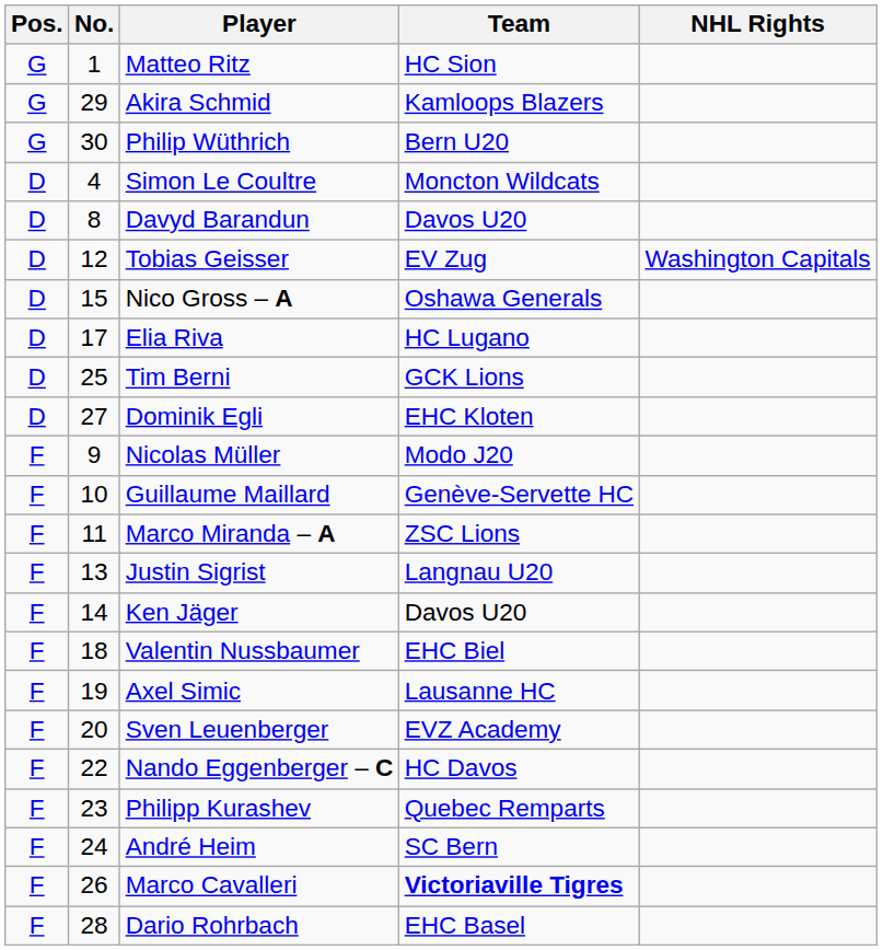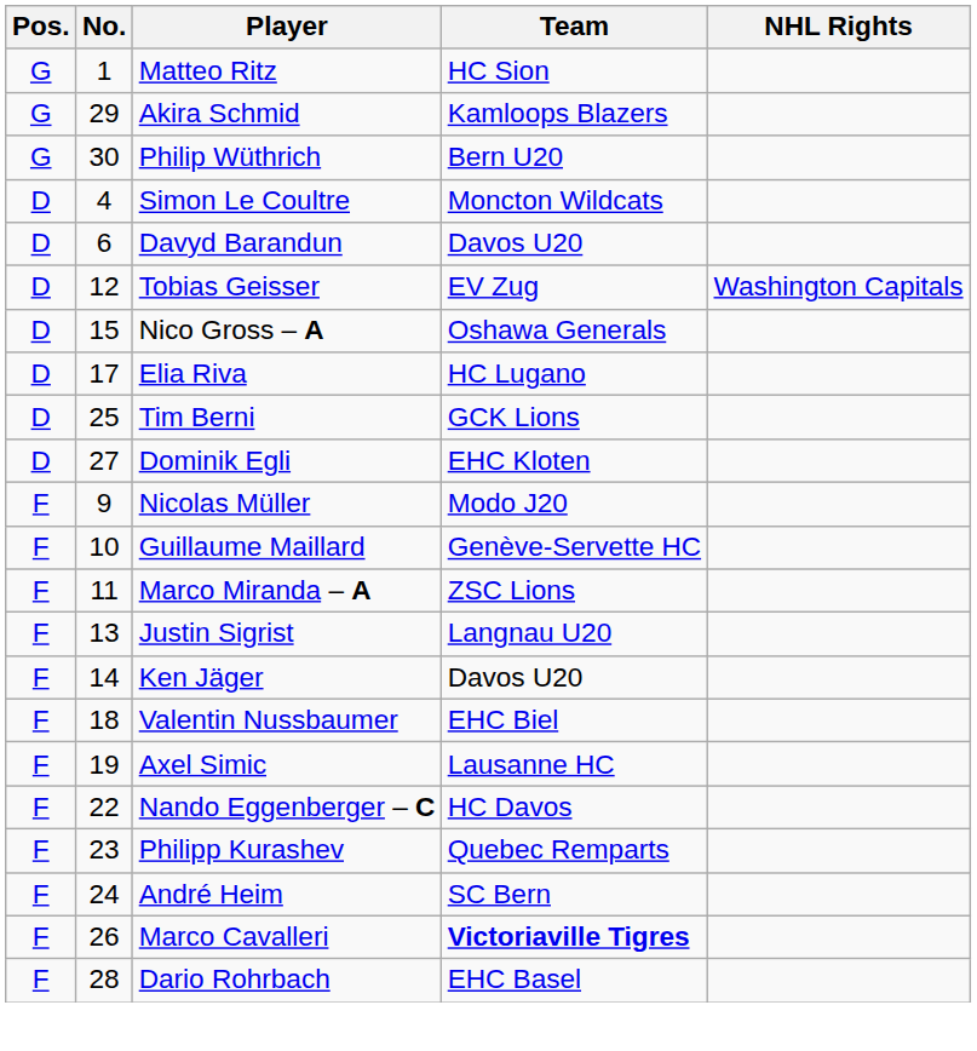 <table class="wikitable sortable">
 <tr>
 <th>Pos.</th>
 <th>No.</th>
 <th>Player</th>
 <th>Team</th>
 <th>NHL Rights</th>
 </tr>
 <tr>
 <td style="text-align:center;"><a href='#'>G</a></td>
 <td style="text-align:center;">1</td>
 <td><a href='#'>Matteo Ritz</a></td>
 <td> <a href='#'>HC Sion</a></td>
 <td></td>
 </tr>
 <tr>
 <td style="text-align:center;"><a href='#'>G</a></td>
 <td style="text-align:center;">29</td>
 <td><a href='#'>Akira Schmid</a></td>
 <td> <a href='#'>Kamloops Blazers</a></td>
 <td></td>
 </tr>
 <tr>
 <td style="text-align:center;"><a href='#'>G</a></td>
 <td style="text-align:center;">30</td>
 <td><a href='#'>Philip Wüthrich</a></td>
 <td> <a href='#'>Bern U20</a></td>
 <td></td>
 </tr>
 <tr>
 <td style="text-align:center;"><a href='#'>D</a></td>
 <td style="text-align:center;">4</td>
 <td><a href='#'>Simon Le Coultre</a></td>
 <td> <a href='#'>Moncton Wildcats</a></td>
 <td></td>
 </tr>
 <tr>
 <td style="text-align:center;"><a href='#'>D</a></td>
-<td style="text-align:center;">8</td>
+<td style="text-align:center;">6</td>
 <td><a href='#'>Davyd Barandun</a></td>
 <td> <a href='#'>Davos U20</a></td>
 <td></td>
 </tr>
 <tr>
 <td style="text-align:center;"><a href='#'>D</a></td>
 <td style="text-align:center;">12</td>
 <td><a href='#'>Tobias Geisser</a></td>
 <td> <a href='#'>EV Zug</a></td>
 <td><a href='#'>Washington Capitals</a></td>
 </tr>
 <tr>
 <td style="text-align:center;"><a href='#'>D</a></td>
 <td style="text-align:center;">15</td>
 <td>Nico Gross – <strong>A</strong></td>
 <td> <a href='#'>Oshawa Generals</a></td>
 <td></td>
 </tr>
 <tr>
 <td style="text-align:center;"><a href='#'>D</a></td>
 <td style="text-align:center;">17</td>
 <td><a href='#'>Elia Riva</a></td>
 <td> <a href='#'>HC Lugano</a></td>
 <td></td>
 </tr>
 <tr>
 <td style="text-align:center;"><a href='#'>D</a></td>
 <td style="text-align:center;">25</td>
 <td><a href='#'>Tim Berni</a></td>
 <td> <a href='#'>GCK Lions</a></td>
 <td></td>
 </tr>
 <tr>
 <td style="text-align:center;"><a href='#'>D</a></td>
 <td style="text-align:center;">27</td>
 <td><a href='#'>Dominik Egli</a></td>
 <td> <a href='#'>EHC Kloten</a></td>
 <td></td>
 </tr>
 <tr>
 <td style="text-align:center;"><a href='#'>F</a></td>
 <td style="text-align:center;">9</td>
 <td><a href='#'>Nicolas Müller</a></td>
 <td> <a href='#'>Modo J20</a></td>
 <td></td>
 </tr>
 <tr>
 <td style="text-align:center;"><a href='#'>F</a></td>
 <td style="text-align:center;">10</td>
 <td><a href='#'>Guillaume Maillard</a></td>
 <td> <a href='#'>Genève-Servette HC</a></td>
 <td></td>
 </tr>
 <tr>
 <td style="text-align:center;"><a href='#'>F</a></td>
 <td style="text-align:center;">11</td>
 <td><a href='#'>Marco Miranda</a> – <strong>A</strong></td>
 <td> <a href='#'>ZSC Lions</a></td>
 <td></td>
 </tr>
 <tr>
 <td style="text-align:center;"><a href='#'>F</a></td>
 <td style="text-align:center;">13</td>
 <td><a href='#'>Justin Sigrist</a></td>
 <td> <a href='#'>Langnau U20</a></td>
 <td></td>
 </tr>
 <tr>
 <td style="text-align:center;"><a href='#'>F</a></td>
 <td style="text-align:center;">14</td>
 <td><a href='#'>Ken Jäger</a></td>
 <td> Davos U20</td>
 <td></td>
 </tr>
 <tr>
 <td style="text-align:center;"><a href='#'>F</a></td>
 <td style="text-align:center;">18</td>
 <td><a href='#'>Valentin Nussbaumer</a></td>
 <td> <a href='#'>EHC Biel</a></td>
 <td></td>
 </tr>
 <tr>
 <td style="text-align:center;"><a href='#'>F</a></td>
 <td style="text-align:center;">19</td>
 <td><a href='#'>Axel Simic</a></td>
 <td> <a href='#'>Lausanne HC</a></td>
 <td></td>
 </tr>
 <tr>
 <td style="text-align:center;"><a href='#'>F</a></td>
-<td style="text-align:center;">20</td>
-<td><a href='#'>Sven Leuenberger</a></td>
-<td> <a href='#'>EVZ Academy</a></td>
-<td></td>
-</tr>
-<tr>
-<td style="text-align:center;"><a href='#'>F</a></td>
 <td style="text-align:center;">22</td>
 <td><a href='#'>Nando Eggenberger</a> – <strong>C</strong></td>
 <td> <a href='#'>HC Davos</a></td>
 <td></td>
 </tr>
 <tr>
 <td style="text-align:center;"><a href='#'>F</a></td>
 <td style="text-align:center;">23</td>
 <td><a href='#'>Philipp Kurashev</a></td>
 <td> <a href='#'>Quebec Remparts</a></td>
 <td></td>
 </tr>
 <tr>
 <td style="text-align:center;"><a href='#'>F</a></td>
 <td style="text-align:center;">24</td>
 <td><a href='#'>André Heim</a></td>
 <td> <a href='#'>SC Bern</a></td>
 <td></td>
 </tr>
 <tr>
 <td style="text-align:center;"><a href='#'>F</a></td>
 <td style="text-align:center;">26</td>
 <td><a href='#'>Marco Cavalleri</a></td>
 <td><strong> <a href='#'>Victoriaville Tigres</a></strong></td>
 <td></td>
 </tr>
 <tr>
 <td style="text-align:center;"><a href='#'>F</a></td>
 <td style="text-align:center;">28</td>
 <td><a href='#'>Dario Rohrbach</a></td>
 <td> <a href='#'>EHC Basel</a></td>
 <td></td>
 </tr>
 </table>
